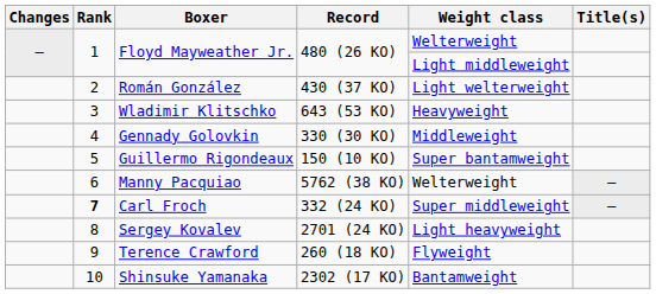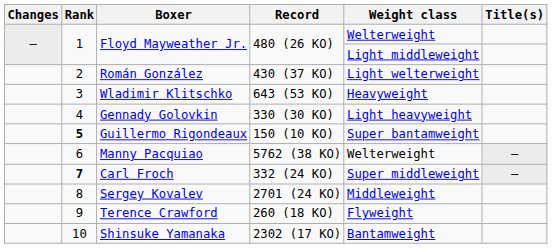 <table class="wikitable ">
 <tr>
 <th>Changes</th>
 <th>Rank</th>
 <th>Boxer</th>
 <th>Record</th>
 <th>Weight class</th>
 <th>Title(s)</th>
 </tr>
 <tr>
 <td rowspan=2 align=center bgcolor=#ECECEC>–</td>
 <td rowspan=2 align=center>1</td>
 <td rowspan=2><a href='#'>Floyd Mayweather Jr.</a></td>
 <td rowspan=2>480 (26 KO)</td>
 <td><a href='#'>Welterweight</a></td>
 <td></td>
 </tr>
 <tr>
 <td><a href='#'>Light middleweight</a></td>
 <td></td>
 </tr>
 <tr>
 <td align=center></td>
 <td align=center>2</td>
 <td><a href='#'>Román González</a></td>
 <td>430 (37 KO)</td>
 <td><a href='#'>Light welterweight</a></td>
 <td></td>
 </tr>
 <tr>
 <td align=center></td>
 <td align=center>3</td>
 <td><a href='#'>Wladimir Klitschko</a></td>
 <td>643 (53 KO)</td>
 <td><a href='#'>Heavyweight</a></td>
 <td></td>
 </tr>
 <tr>
 <td align=center></td>
 <td align=center>4</td>
 <td><a href='#'>Gennady Golovkin</a></td>
 <td>330 (30 KO)</td>
-<td><a href='#'>Middleweight</a></td>
+<td><a href='#'>Light heavyweight</a></td>
 <td></td>
 </tr>
 <tr>
 <td align=center></td>
-<td align=center>5</td>
+<td align=center><strong>5</strong></td>
 <td><a href='#'>Guillermo Rigondeaux</a></td>
 <td>150 (10 KO)</td>
 <td><a href='#'>Super bantamweight</a></td>
 <td></td>
 </tr>
 <tr>
 <td align=center></td>
 <td align=center>6</td>
 <td><a href='#'>Manny Pacquiao</a></td>
 <td>5762 (38 KO)</td>
 <td>Welterweight</td>
 <td align=center bgcolor=#ECECEC data-sort-value="Z">–</td>
 </tr>
 <tr>
 <td align=center></td>
 <td align=center><strong>7</strong></td>
 <td><a href='#'>Carl Froch</a></td>
 <td>332 (24 KO)</td>
 <td><a href='#'>Super middleweight</a></td>
 <td align=center bgcolor=#ECECEC data-sort-value="Z">–</td>
 </tr>
 <tr>
 <td align=center></td>
 <td align=center>8</td>
 <td><a href='#'>Sergey Kovalev</a></td>
 <td>2701 (24 KO)</td>
-<td><a href='#'>Light heavyweight</a></td>
+<td><a href='#'>Middleweight</a></td>
 <td></td>
 </tr>
 <tr>
 <td align=center></td>
 <td align=center>9</td>
 <td><a href='#'>Terence Crawford</a></td>
 <td>260 (18 KO)</td>
 <td><a href='#'>Flyweight</a></td>
 <td></td>
 </tr>
 <tr>
 <td align=center></td>
 <td align=center>10</td>
 <td><a href='#'>Shinsuke Yamanaka</a></td>
 <td>2302 (17 KO)</td>
 <td><a href='#'>Bantamweight</a></td>
 <td></td>
 </tr>
 </table>
